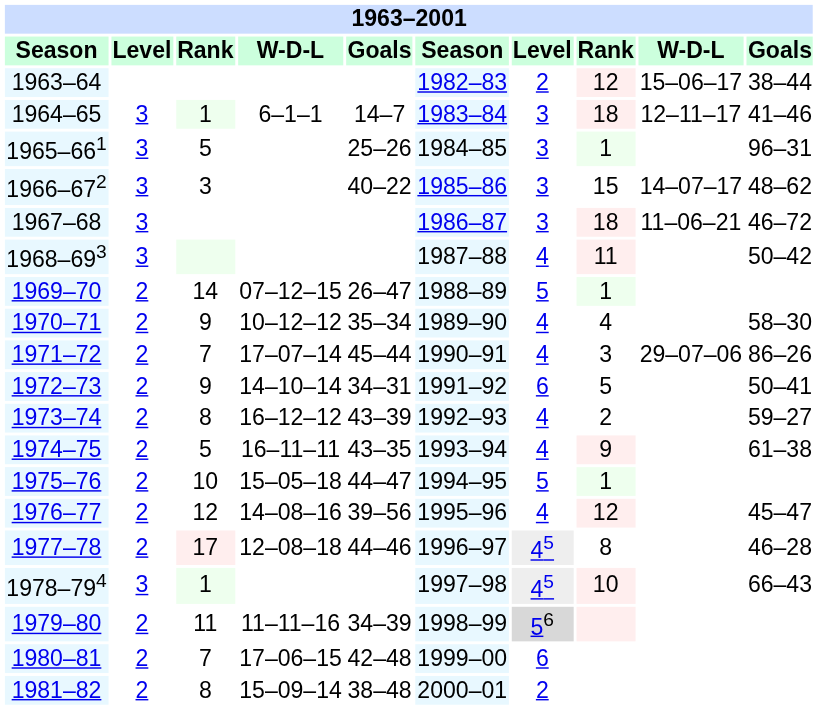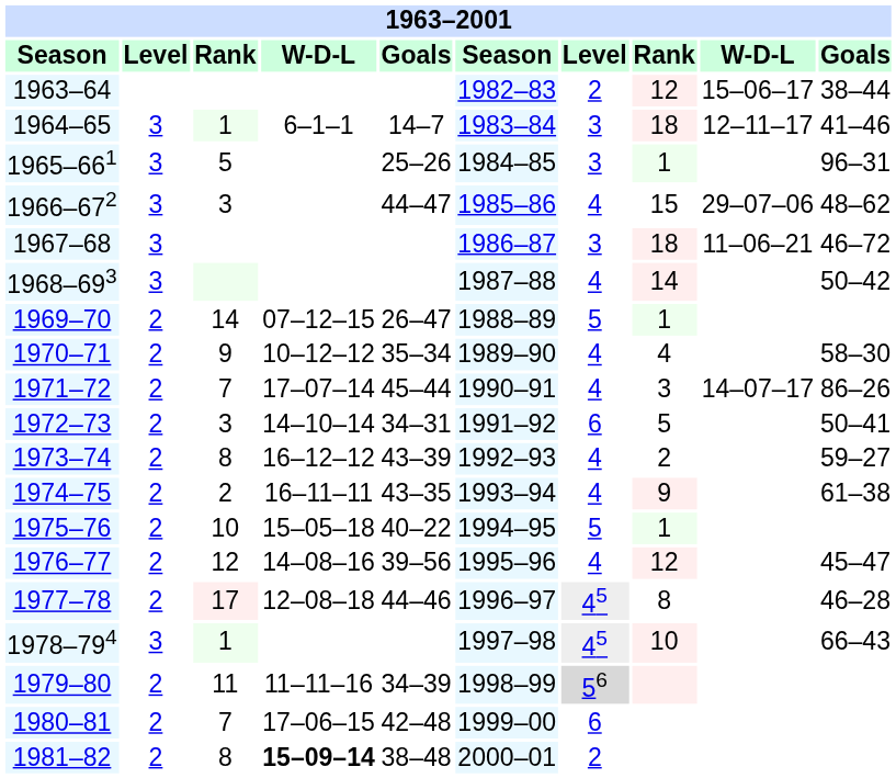 <table style="text-align:center">
 <tr bgcolor=ccddff>
 <td colspan=10><strong>1963–2001</strong></td>
 </tr>
 <tr bgcolor=ccffdd>
 <td><strong>Season</strong></td>
 <td><strong>Level</strong></td>
 <td><strong>Rank</strong></td>
 <td><strong>W-D-L</strong></td>
 <td><strong>Goals</strong></td>
 <td><strong>Season</strong></td>
 <td><strong>Level</strong></td>
 <td><strong>Rank</strong></td>
 <td><strong>W-D-L</strong></td>
 <td><strong>Goals</strong></td>
 </tr>
 <tr>
 <td bgcolor=#e8f8ff>1963–64</td>
 <td></td>
 <td></td>
 <td></td>
 <td></td>
 <td bgcolor=#e8f8ff><a href='#'>1982–83</a></td>
 <td><a href='#'>2</a></td>
 <td bgcolor=#ffeeee>12</td>
 <td>15–06–17</td>
 <td>38–44</td>
 </tr>
 <tr>
 <td bgcolor=#e8f8ff>1964–65</td>
 <td><a href='#'>3</a></td>
 <td bgcolor=#eeffee>1</td>
 <td>6–1–1</td>
 <td>14–7</td>
 <td bgcolor=#e8f8ff><a href='#'>1983–84</a></td>
 <td><a href='#'>3</a></td>
 <td bgcolor=#ffeeee>18</td>
 <td>12–11–17</td>
 <td>41–46</td>
 </tr>
 <tr>
 <td bgcolor=#e8f8ff>1965–66<sup>1</sup></td>
 <td><a href='#'>3</a></td>
 <td>5</td>
 <td></td>
 <td>25–26</td>
 <td bgcolor=#e8f8ff>1984–85</td>
 <td><a href='#'>3</a></td>
 <td bgcolor=#eeffee>1</td>
 <td></td>
 <td>96–31</td>
 </tr>
 <tr>
 <td bgcolor=#e8f8ff>1966–67<sup>2</sup></td>
 <td><a href='#'>3</a></td>
 <td>3</td>
 <td></td>
-<td>40–22</td>
+<td>44–47</td>
 <td bgcolor=#e8f8ff><a href='#'>1985–86</a></td>
-<td><a href='#'>3</a></td>
+<td><a href='#'>4</a></td>
 <td>15</td>
-<td>14–07–17</td>
+<td>29–07–06</td>
 <td>48–62</td>
 </tr>
 <tr>
 <td bgcolor=#e8f8ff>1967–68</td>
 <td><a href='#'>3</a></td>
 <td></td>
 <td></td>
 <td></td>
 <td bgcolor=#e8f8ff><a href='#'>1986–87</a></td>
 <td><a href='#'>3</a></td>
 <td bgcolor=#ffeeee>18</td>
 <td>11–06–21</td>
 <td>46–72</td>
 </tr>
 <tr>
 <td bgcolor=#e8f8ff>1968–69<sup>3</sup></td>
 <td><a href='#'>3</a></td>
 <td bgcolor=#eeffee></td>
 <td></td>
 <td></td>
 <td bgcolor=#e8f8ff>1987–88</td>
 <td><a href='#'>4</a></td>
-<td bgcolor=#ffeeee>11</td>
+<td bgcolor=#ffeeee>14</td>
 <td></td>
 <td>50–42</td>
 </tr>
 <tr>
 <td bgcolor=#e8f8ff><a href='#'>1969–70</a></td>
 <td><a href='#'>2</a></td>
 <td>14</td>
 <td>07–12–15</td>
 <td>26–47</td>
 <td bgcolor=#e8f8ff>1988–89</td>
 <td><a href='#'>5</a></td>
 <td bgcolor=#eeffee>1</td>
 <td></td>
 <td></td>
 </tr>
 <tr>
 <td bgcolor=#e8f8ff><a href='#'>1970–71</a></td>
 <td><a href='#'>2</a></td>
 <td>9</td>
 <td>10–12–12</td>
 <td>35–34</td>
 <td bgcolor=#e8f8ff>1989–90</td>
 <td><a href='#'>4</a></td>
 <td>4</td>
 <td></td>
 <td>58–30</td>
 </tr>
 <tr>
 <td bgcolor=#e8f8ff><a href='#'>1971–72</a></td>
 <td><a href='#'>2</a></td>
 <td>7</td>
 <td>17–07–14</td>
 <td>45–44</td>
 <td bgcolor=#e8f8ff>1990–91</td>
 <td><a href='#'>4</a></td>
 <td>3</td>
-<td>29–07–06</td>
+<td>14–07–17</td>
 <td>86–26</td>
 </tr>
 <tr>
 <td bgcolor=#e8f8ff><a href='#'>1972–73</a></td>
 <td><a href='#'>2</a></td>
-<td>9</td>
+<td>3</td>
 <td>14–10–14</td>
 <td>34–31</td>
 <td bgcolor=#e8f8ff>1991–92</td>
 <td><a href='#'>6</a></td>
 <td>5</td>
 <td></td>
 <td>50–41</td>
 </tr>
 <tr>
 <td bgcolor=#e8f8ff><a href='#'>1973–74</a></td>
 <td><a href='#'>2</a></td>
 <td>8</td>
 <td>16–12–12</td>
 <td>43–39</td>
 <td bgcolor=#e8f8ff>1992–93</td>
 <td><a href='#'>4</a></td>
 <td>2</td>
 <td></td>
 <td>59–27</td>
 </tr>
 <tr>
 <td bgcolor=#e8f8ff><a href='#'>1974–75</a></td>
 <td><a href='#'>2</a></td>
-<td>5</td>
+<td>2</td>
 <td>16–11–11</td>
 <td>43–35</td>
 <td bgcolor=#e8f8ff>1993–94</td>
 <td><a href='#'>4</a></td>
 <td bgcolor=#ffeeee>9</td>
 <td></td>
 <td>61–38</td>
 </tr>
 <tr>
 <td bgcolor=#e8f8ff><a href='#'>1975–76</a></td>
 <td><a href='#'>2</a></td>
 <td>10</td>
 <td>15–05–18</td>
-<td>44–47</td>
+<td>40–22</td>
 <td bgcolor=#e8f8ff>1994–95</td>
 <td><a href='#'>5</a></td>
 <td bgcolor=#eeffee>1</td>
 <td></td>
 <td></td>
 </tr>
 <tr>
 <td bgcolor=#e8f8ff><a href='#'>1976–77</a></td>
 <td><a href='#'>2</a></td>
 <td>12</td>
 <td>14–08–16</td>
 <td>39–56</td>
 <td bgcolor=#e8f8ff>1995–96</td>
 <td><a href='#'>4</a></td>
 <td bgcolor=#ffeeee>12</td>
 <td></td>
 <td>45–47</td>
 </tr>
 <tr>
 <td bgcolor=#e8f8ff><a href='#'>1977–78</a></td>
 <td><a href='#'>2</a></td>
 <td bgcolor=#ffeeee>17</td>
 <td>12–08–18</td>
 <td>44–46</td>
 <td bgcolor=#e8f8ff>1996–97</td>
 <td bgcolor=#eeeeee><a href='#'>4<sup>5</sup></a></td>
 <td>8</td>
 <td></td>
 <td>46–28</td>
 </tr>
 <tr>
 <td bgcolor=#e8f8ff>1978–79<sup>4</sup></td>
 <td><a href='#'>3</a></td>
 <td bgcolor=#eeffee>1</td>
 <td></td>
 <td></td>
 <td bgcolor=#e8f8ff>1997–98</td>
 <td bgcolor=#eeeeee><a href='#'>4<sup>5</sup></a></td>
 <td bgcolor=#ffeeee>10</td>
 <td></td>
 <td>66–43</td>
 </tr>
 <tr>
 <td bgcolor=#e8f8ff><a href='#'>1979–80</a></td>
 <td><a href='#'>2</a></td>
 <td>11</td>
 <td>11–11–16</td>
 <td>34–39</td>
 <td bgcolor=#e8f8ff>1998–99</td>
 <td bgcolor=#d8d8d8><a href='#'>5</a><sup>6</sup></td>
 <td bgcolor=#ffeeee></td>
 <td></td>
 <td></td>
 </tr>
 <tr>
 <td bgcolor=#e8f8ff><a href='#'>1980–81</a></td>
 <td><a href='#'>2</a></td>
 <td>7</td>
 <td>17–06–15</td>
 <td>42–48</td>
 <td bgcolor=#e8f8ff>1999–00</td>
 <td><a href='#'>6</a></td>
 <td></td>
 <td></td>
 <td></td>
 </tr>
 <tr>
 <td bgcolor=#e8f8ff><a href='#'>1981–82</a></td>
 <td><a href='#'>2</a></td>
 <td>8</td>
-<td>15–09–14</td>
+<td><strong>15–09–14</strong></td>
 <td>38–48</td>
 <td bgcolor=#e8f8ff>2000–01</td>
 <td><a href='#'>2</a></td>
 <td></td>
 <td></td>
 <td></td>
 </tr>
 </table>
